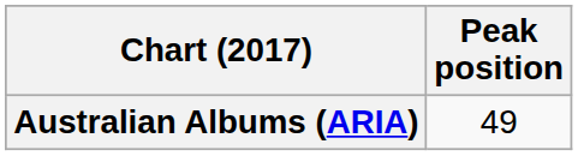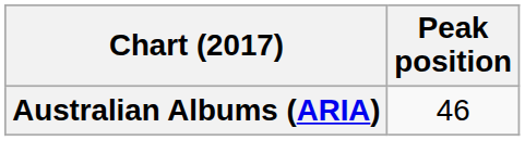 <table class="wikitable sortable plainrowheaders" style="text-align:center">
 <tr>
 <th scope="col">Chart (2017)</th>
 <th scope="col">Peak<br> position</th>
 </tr>
 <tr>
 <th scope="row">Australian Albums (<a href='#'>ARIA</a>)</th>
-<td>49</td>
+<td>46</td>
 </tr>
 </table>
